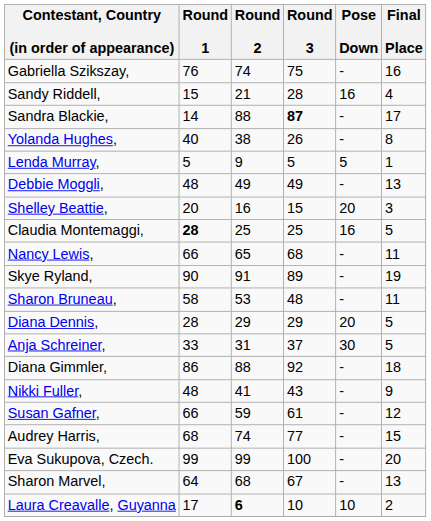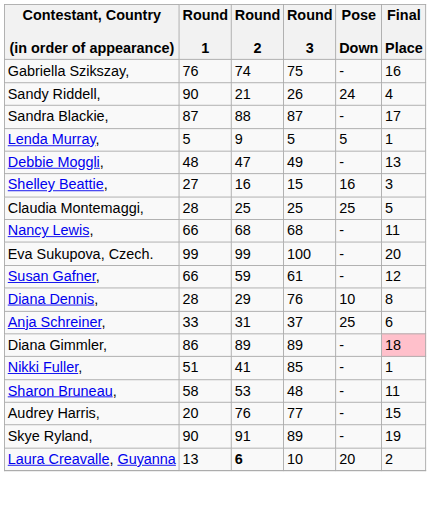 <table class="wikitable">
 <tr>
 <th>Contestant, Country<br><br>(in order of appearance)</th>
 <th>Round<br><br>1</th>
 <th>Round<br><br>2</th>
 <th>Round<br><br>3</th>
 <th>Pose<br><br>Down</th>
 <th>Final<br><br>Place</th>
 </tr>
 <tr>
 <td>Gabriella Szikszay, </td>
 <td>76</td>
 <td>74</td>
 <td>75</td>
 <td>-</td>
 <td>16</td>
 </tr>
 <tr>
 <td>Sandy Riddell, </td>
-<td>15</td>
+<td>90</td>
 <td>21</td>
-<td>28</td>
-<td>16</td>
+<td>26</td>
+<td>24</td>
 <td>4</td>
 </tr>
 <tr>
 <td>Sandra Blackie, </td>
-<td>14</td>
+<td>87</td>
 <td>88</td>
-<td><strong>87</strong></td>
+<td>87</td>
 <td>-</td>
 <td>17</td>
-</tr>
-<tr>
-<td><a href='#'>Yolanda Hughes</a>, </td>
-<td>40</td>
-<td>38</td>
-<td>26</td>
-<td>-</td>
-<td>8</td>
 </tr>
 <tr>
 <td><a href='#'>Lenda Murray</a>, </td>
 <td>5</td>
 <td>9</td>
 <td>5</td>
 <td>5</td>
 <td>1</td>
 </tr>
 <tr>
 <td><a href='#'>Debbie Moggli</a>, </td>
 <td>48</td>
-<td>49</td>
+<td>47</td>
 <td>49</td>
 <td>-</td>
 <td>13</td>
 </tr>
 <tr>
 <td><a href='#'>Shelley Beattie</a>, </td>
-<td>20</td>
+<td>27</td>
 <td>16</td>
 <td>15</td>
-<td>20</td>
+<td>16</td>
 <td>3</td>
 </tr>
 <tr>
 <td>Claudia Montemaggi, </td>
-<td><strong>28</strong></td>
+<td>28</td>
 <td>25</td>
 <td>25</td>
-<td>16</td>
+<td>25</td>
 <td>5</td>
 </tr>
 <tr>
 <td><a href='#'>Nancy Lewis</a>, </td>
 <td>66</td>
-<td>65</td>
+<td>68</td>
 <td>68</td>
 <td>-</td>
 <td>11</td>
+</tr>
+<tr>
+<td>Eva Sukupova,  Czech.</td>
+<td>99</td>
+<td>99</td>
+<td>100</td>
+<td>-</td>
+<td>20</td>
+</tr>
+<tr>
+<td><a href='#'>Susan Gafner</a>, </td>
+<td>66</td>
+<td>59</td>
+<td>61</td>
+<td>-</td>
+<td>12</td>
+</tr>
+<tr>
+<td><a href='#'>Diana Dennis</a>, </td>
+<td>28</td>
+<td>29</td>
+<td>76</td>
+<td>10</td>
+<td>8</td>
+</tr>
+<tr>
+<td><a href='#'>Anja Schreiner</a>, </td>
+<td>33</td>
+<td>31</td>
+<td>37</td>
+<td>25</td>
+<td>6</td>
+</tr>
+<tr>
+<td>Diana Gimmler, </td>
+<td>86</td>
+<td>89</td>
+<td>89</td>
+<td>-</td>
+<td style="background: pink;">18</td>
+</tr>
+<tr>
+<td><a href='#'>Nikki Fuller</a>, </td>
+<td>51</td>
+<td>41</td>
+<td>85</td>
+<td>-</td>
+<td>1</td>
+</tr>
+<tr>
+<td><a href='#'>Sharon Bruneau</a>, </td>
+<td>58</td>
+<td>53</td>
+<td>48</td>
+<td>-</td>
+<td>11</td>
+</tr>
+<tr>
+<td>Audrey Harris, </td>
+<td>20</td>
+<td>76</td>
+<td>77</td>
+<td>-</td>
+<td>15</td>
 </tr>
 <tr>
 <td>Skye Ryland, </td>
 <td>90</td>
 <td>91</td>
 <td>89</td>
 <td>-</td>
 <td>19</td>
 </tr>
 <tr>
-<td><a href='#'>Sharon Bruneau</a>, </td>
-<td>58</td>
-<td>53</td>
-<td>48</td>
-<td>-</td>
-<td>11</td>
-</tr>
-<tr>
-<td><a href='#'>Diana Dennis</a>, </td>
-<td>28</td>
-<td>29</td>
-<td>29</td>
-<td>20</td>
-<td>5</td>
-</tr>
-<tr>
-<td><a href='#'>Anja Schreiner</a>, </td>
-<td>33</td>
-<td>31</td>
-<td>37</td>
-<td>30</td>
-<td>5</td>
-</tr>
-<tr>
-<td>Diana Gimmler, </td>
-<td>86</td>
-<td>88</td>
-<td>92</td>
-<td>-</td>
-<td>18</td>
-</tr>
-<tr>
-<td><a href='#'>Nikki Fuller</a>, </td>
-<td>48</td>
-<td>41</td>
-<td>43</td>
-<td>-</td>
-<td>9</td>
-</tr>
-<tr>
-<td><a href='#'>Susan Gafner</a>, </td>
-<td>66</td>
-<td>59</td>
-<td>61</td>
-<td>-</td>
-<td>12</td>
-</tr>
-<tr>
-<td>Audrey Harris, </td>
-<td>68</td>
-<td>74</td>
-<td>77</td>
-<td>-</td>
-<td>15</td>
-</tr>
-<tr>
-<td>Eva Sukupova,  Czech.</td>
-<td>99</td>
-<td>99</td>
-<td>100</td>
-<td>-</td>
-<td>20</td>
-</tr>
-<tr>
-<td>Sharon Marvel, </td>
-<td>64</td>
-<td>68</td>
-<td>67</td>
-<td>-</td>
+<td><a href='#'>Laura Creavalle</a>,  <a href='#'>Guyanna</a></td>
 <td>13</td>
-</tr>
-<tr>
-<td><a href='#'>Laura Creavalle</a>,  <a href='#'>Guyanna</a></td>
-<td>17</td>
 <td><strong>6</strong></td>
 <td>10</td>
-<td>10</td>
+<td>20</td>
 <td>2</td>
 </tr>
 <tr>
 </tr>
 </table>
